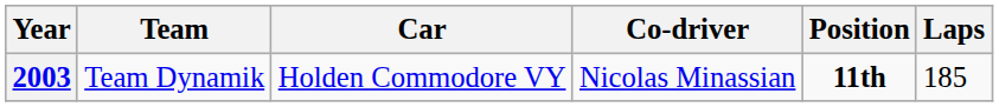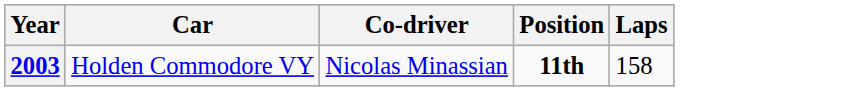 <table class="wikitable" style="font-size: 95%;">
 <tr>
 <th>Year</th>
-<th>Team</th>
 <th>Car</th>
 <th>Co-driver</th>
 <th>Position</th>
 <th>Laps</th>
 </tr>
 <tr>
 <th><a href='#'>2003</a></th>
-<td nowrap><a href='#'>Team Dynamik</a></td>
 <td nowrap><a href='#'>Holden Commodore VY</a></td>
 <td nowrap> <a href='#'>Nicolas Minassian</a></td>
 <td align="center"><strong>11th</strong></td>
-<td>185</td>
+<td>158</td>
 </tr>
 </table>
